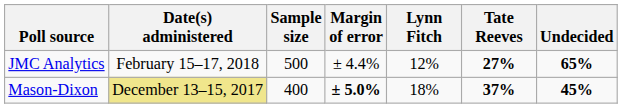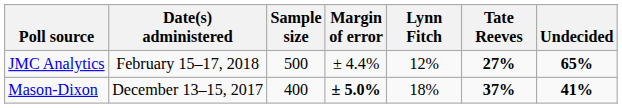 <table class="wikitable" style="font-size:90%;text-align:center;">
 <tr valign=bottom>
 <th>Poll source</th>
 <th>Date(s)<br>administered</th>
 <th>Sample<br>size</th>
 <th>Margin<br>of error</th>
 <th style="width:60px;">Lynn<br>Fitch</th>
 <th style="width:60px;">Tate<br>Reeves</th>
 <th>Undecided</th>
 </tr>
 <tr>
 <td style="text-align:left;"><a href='#'>JMC Analytics</a></td>
 <td>February 15–17, 2018</td>
 <td>500</td>
 <td>± 4.4%</td>
 <td>12%</td>
 <td><strong>27%</strong></td>
 <td><strong>65%</strong></td>
 </tr>
 <tr>
 <td style="text-align:left;"><a href='#'>Mason-Dixon</a></td>
-<td style="background: khaki;">December 13–15, 2017</td>
+<td>December 13–15, 2017</td>
 <td>400</td>
 <td><strong>± 5.0%</strong></td>
 <td>18%</td>
 <td><strong>37%</strong></td>
-<td><strong>45%</strong></td>
+<td><strong>41%</strong></td>
 </tr>
 </table>
